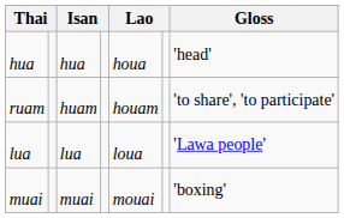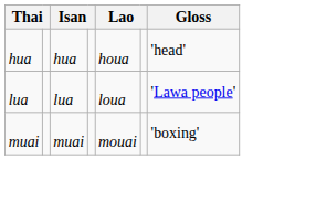 <table class="wikitable">
 <tr>
 <th colspan="2">Thai</th>
 <th colspan="2">Isan</th>
 <th colspan="2">Lao</th>
 <th>Gloss</th>
 </tr>
 <tr>
 <td><br><em>hua</em></td>
 <td></td>
 <td><br><em>hua</em></td>
 <td></td>
 <td><br><em>houa</em></td>
 <td></td>
 <td>'head'</td>
-</tr>
-<tr>
-<td><br><em>ruam</em></td>
-<td></td>
-<td><br><em>huam</em></td>
-<td></td>
-<td><br><em>houam</em></td>
-<td></td>
-<td>'to share', 'to participate'</td>
 </tr>
 <tr>
 <td><br><em>lua</em></td>
 <td></td>
 <td><br><em>lua</em></td>
 <td></td>
 <td><br><em>loua</em></td>
 <td></td>
 <td>'<a href='#'>Lawa people</a>'</td>
 </tr>
 <tr>
 <td><br><em>muai</em></td>
 <td></td>
 <td><br><em>muai</em></td>
 <td></td>
 <td><br><em>mouai</em></td>
 <td></td>
 <td>'boxing'</td>
 </tr>
 </table>
